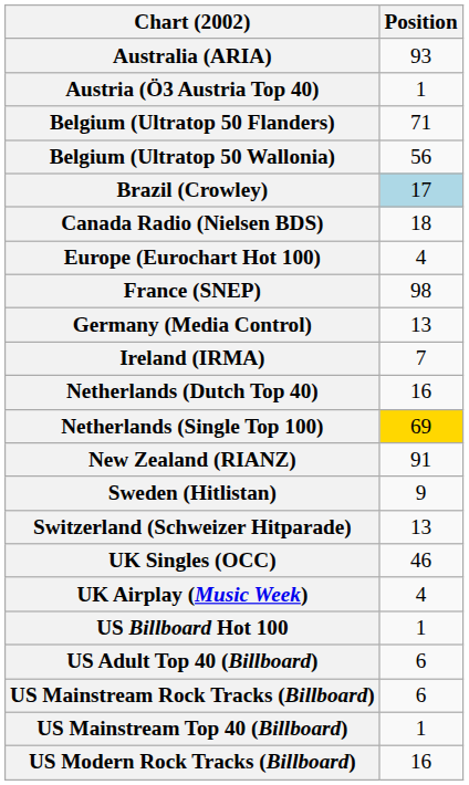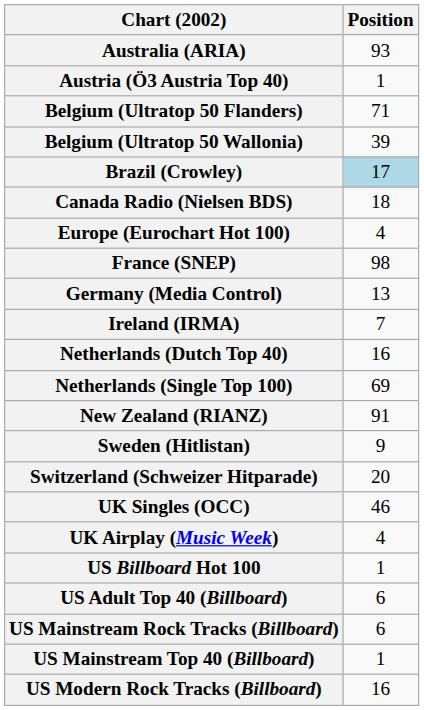 <table class="wikitable sortable plainrowheaders" style="text-align:center">
 <tr>
 <th>Chart (2002)</th>
 <th>Position</th>
 </tr>
 <tr>
 <th scope="row">Australia (ARIA)</th>
 <td>93</td>
 </tr>
 <tr>
 <th scope="row">Austria (Ö3 Austria Top 40)</th>
 <td>1</td>
 </tr>
 <tr>
 <th scope="row">Belgium (Ultratop 50 Flanders)</th>
 <td>71</td>
 </tr>
 <tr>
 <th scope="row">Belgium (Ultratop 50 Wallonia)</th>
-<td>56</td>
+<td>39</td>
 </tr>
 <tr>
 <th scope="row">Brazil (Crowley)</th>
 <td style="background: lightblue;">17</td>
 </tr>
 <tr>
 <th scope="row">Canada Radio (Nielsen BDS)</th>
 <td>18</td>
 </tr>
 <tr>
 <th scope="row">Europe (Eurochart Hot 100)</th>
 <td>4</td>
 </tr>
 <tr>
 <th scope="row">France (SNEP)</th>
 <td>98</td>
 </tr>
 <tr>
 <th scope="row">Germany (Media Control)</th>
 <td>13</td>
 </tr>
 <tr>
 <th scope="row">Ireland (IRMA)</th>
 <td>7</td>
 </tr>
 <tr>
 <th scope="row">Netherlands (Dutch Top 40)</th>
 <td>16</td>
 </tr>
 <tr>
 <th scope="row">Netherlands (Single Top 100)</th>
-<td style="background: gold;">69</td>
+<td>69</td>
 </tr>
 <tr>
 <th scope="row">New Zealand (RIANZ)</th>
 <td>91</td>
 </tr>
 <tr>
 <th scope="row">Sweden (Hitlistan)</th>
 <td>9</td>
 </tr>
 <tr>
 <th scope="row">Switzerland (Schweizer Hitparade)</th>
-<td>13</td>
+<td>20</td>
 </tr>
 <tr>
 <th scope="row">UK Singles (OCC)</th>
 <td>46</td>
 </tr>
 <tr>
 <th scope="row">UK Airplay (<em><a href='#'>Music Week</a></em>)</th>
 <td>4</td>
 </tr>
 <tr>
 <th scope="row">US <em>Billboard</em> Hot 100</th>
 <td>1</td>
 </tr>
 <tr>
 <th scope="row">US Adult Top 40 (<em>Billboard</em>)</th>
 <td>6</td>
 </tr>
 <tr>
 <th scope="row">US Mainstream Rock Tracks (<em>Billboard</em>)</th>
 <td>6</td>
 </tr>
 <tr>
 <th scope="row">US Mainstream Top 40 (<em>Billboard</em>)</th>
 <td>1</td>
 </tr>
 <tr>
 <th scope="row">US Modern Rock Tracks (<em>Billboard</em>)</th>
 <td>16</td>
 </tr>
 </table>
